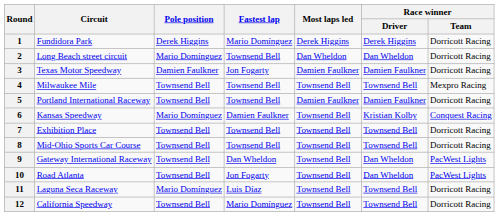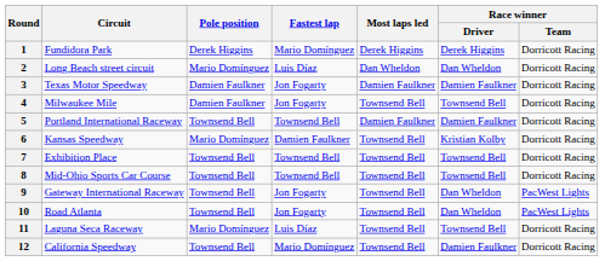 <table class="wikitable" style="font-size: 85%">
 <tr>
 <th rowspan="2">Round</th>
 <th rowspan="2">Circuit</th>
 <th rowspan="2"><a href='#'>Pole position</a></th>
 <th rowspan="2"><a href='#'>Fastest lap</a></th>
 <th rowspan="2">Most laps led</th>
 <th colspan="2">Race winner</th>
 </tr>
 <tr>
 <th>Driver</th>
 <th>Team</th>
 </tr>
 <tr>
 <th>1</th>
 <td> <a href='#'>Fundidora Park</a></td>
 <td> <a href='#'>Derek Higgins</a></td>
 <td nowrap> <a href='#'>Mario Domínguez</a></td>
 <td> <a href='#'>Derek Higgins</a></td>
 <td> <a href='#'>Derek Higgins</a></td>
 <td>Dorricott Racing</td>
 </tr>
 <tr>
 <th>2</th>
 <td> <a href='#'>Long Beach street circuit</a></td>
 <td nowrap> <a href='#'>Mario Domínguez</a></td>
-<td> <a href='#'>Townsend Bell</a></td>
+<td> <a href='#'>Luis Díaz</a></td>
 <td> <a href='#'>Dan Wheldon</a></td>
 <td> <a href='#'>Dan Wheldon</a></td>
 <td>Dorricott Racing</td>
 </tr>
 <tr>
 <th>3</th>
 <td> <a href='#'>Texas Motor Speedway</a></td>
 <td nowrap> <a href='#'>Damien Faulkner</a></td>
 <td> <a href='#'>Jon Fogarty</a></td>
 <td nowrap> <a href='#'>Damien Faulkner</a></td>
 <td nowrap> <a href='#'>Damien Faulkner</a></td>
 <td>Dorricott Racing</td>
 </tr>
 <tr>
 <th>4</th>
 <td> <a href='#'>Milwaukee Mile</a></td>
+<td nowrap> <a href='#'>Damien Faulkner</a></td>
+<td> <a href='#'>Jon Fogarty</a></td>
 <td> <a href='#'>Townsend Bell</a></td>
 <td> <a href='#'>Townsend Bell</a></td>
-<td> <a href='#'>Townsend Bell</a></td>
-<td> <a href='#'>Townsend Bell</a></td>
-<td>Mexpro Racing</td>
+<td>Dorricott Racing</td>
 </tr>
 <tr>
 <th>5</th>
 <td> <a href='#'>Portland International Raceway</a></td>
 <td> <a href='#'>Townsend Bell</a></td>
 <td> <a href='#'>Townsend Bell</a></td>
 <td> <a href='#'>Damien Faulkner</a></td>
 <td> <a href='#'>Damien Faulkner</a></td>
 <td>Dorricott Racing</td>
 </tr>
 <tr>
 <th>6</th>
 <td> <a href='#'>Kansas Speedway</a></td>
 <td nowrap> <a href='#'>Mario Domínguez</a></td>
 <td nowrap> <a href='#'>Damien Faulkner</a></td>
 <td> <a href='#'>Townsend Bell</a></td>
 <td> <a href='#'>Kristian Kolby</a></td>
-<td nowrap><a href='#'>Conquest Racing</a></td>
+<td>Dorricott Racing</td>
 </tr>
 <tr>
 <th>7</th>
 <td> <a href='#'>Exhibition Place</a></td>
 <td> <a href='#'>Townsend Bell</a></td>
 <td> <a href='#'>Townsend Bell</a></td>
 <td> <a href='#'>Townsend Bell</a></td>
 <td> <a href='#'>Townsend Bell</a></td>
 <td>Dorricott Racing</td>
 </tr>
 <tr>
 <th>8</th>
 <td> <a href='#'>Mid-Ohio Sports Car Course</a></td>
 <td> <a href='#'>Townsend Bell</a></td>
 <td> <a href='#'>Townsend Bell</a></td>
 <td> <a href='#'>Townsend Bell</a></td>
 <td> <a href='#'>Townsend Bell</a></td>
 <td>Dorricott Racing</td>
 </tr>
 <tr>
 <th>9</th>
 <td nowrap> <a href='#'>Gateway International Raceway</a></td>
 <td> <a href='#'>Townsend Bell</a></td>
-<td> <a href='#'>Dan Wheldon</a></td>
+<td> <a href='#'>Jon Fogarty</a></td>
 <td> <a href='#'>Townsend Bell</a></td>
 <td> <a href='#'>Dan Wheldon</a></td>
 <td><a href='#'>PacWest Lights</a></td>
 </tr>
 <tr>
 <th>10</th>
 <td> <a href='#'>Road Atlanta</a></td>
 <td> <a href='#'>Townsend Bell</a></td>
 <td> <a href='#'>Jon Fogarty</a></td>
 <td> <a href='#'>Townsend Bell</a></td>
 <td> <a href='#'>Dan Wheldon</a></td>
 <td><a href='#'>PacWest Lights</a></td>
 </tr>
 <tr>
 <th>11</th>
 <td> <a href='#'>Laguna Seca Raceway</a></td>
 <td nowrap> <a href='#'>Mario Domínguez</a></td>
 <td> <a href='#'>Luis Díaz</a></td>
 <td> <a href='#'>Townsend Bell</a></td>
 <td> <a href='#'>Townsend Bell</a></td>
 <td>Dorricott Racing</td>
 </tr>
 <tr>
 <th>12</th>
 <td> <a href='#'>California Speedway</a></td>
 <td> <a href='#'>Townsend Bell</a></td>
 <td> <a href='#'>Mario Domínguez</a></td>
 <td> <a href='#'>Townsend Bell</a></td>
-<td> <a href='#'>Townsend Bell</a></td>
+<td nowrap> <a href='#'>Damien Faulkner</a></td>
 <td>Dorricott Racing</td>
 </tr>
 </table>
